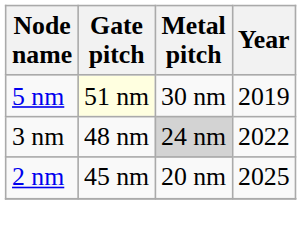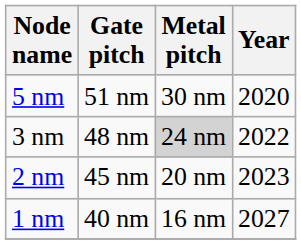 <table class="wikitable" style="float:right">
 <tr>
 <th>Node<br>name</th>
 <th>Gate<br>pitch</th>
 <th>Metal<br>pitch</th>
 <th>Year</th>
 </tr>
 <tr>
 <td><a href='#'>5 nm</a></td>
-<td style="background: lightyellow;">51 nm</td>
+<td>51 nm</td>
 <td>30 nm</td>
-<td>2019</td>
+<td>2020</td>
 </tr>
 <tr>
 <td>3 nm</td>
 <td>48 nm</td>
 <td style="background: lightgrey;">24 nm</td>
 <td>2022</td>
 </tr>
 <tr>
 <td><a href='#'>2 nm</a></td>
 <td>45 nm</td>
 <td>20 nm</td>
-<td>2025</td>
+<td>2023</td>
+</tr>
+<tr>
+<td><a href='#'>1 nm</a></td>
+<td>40 nm</td>
+<td>16 nm</td>
+<td>2027</td>
 </tr>
 <tr>
 </tr>
 </table>
